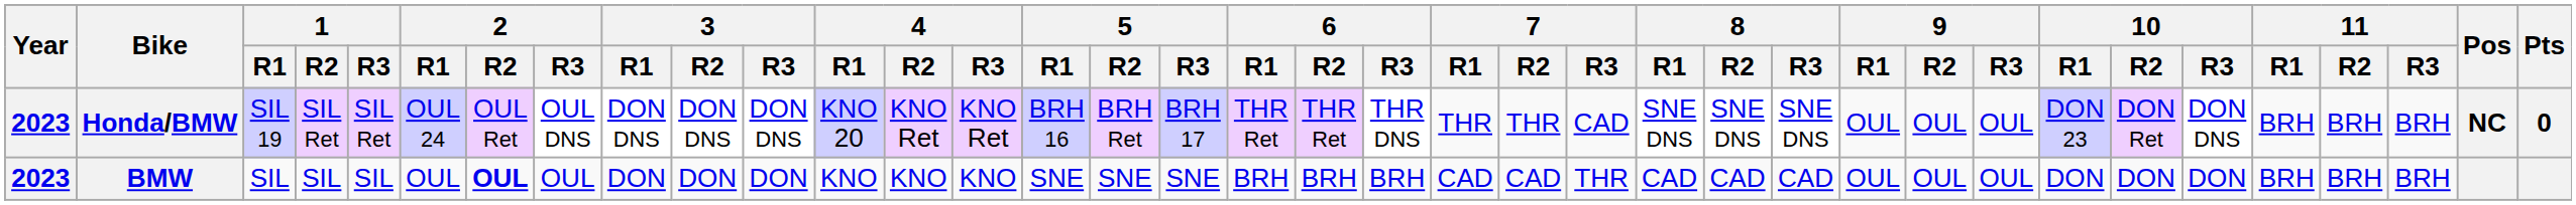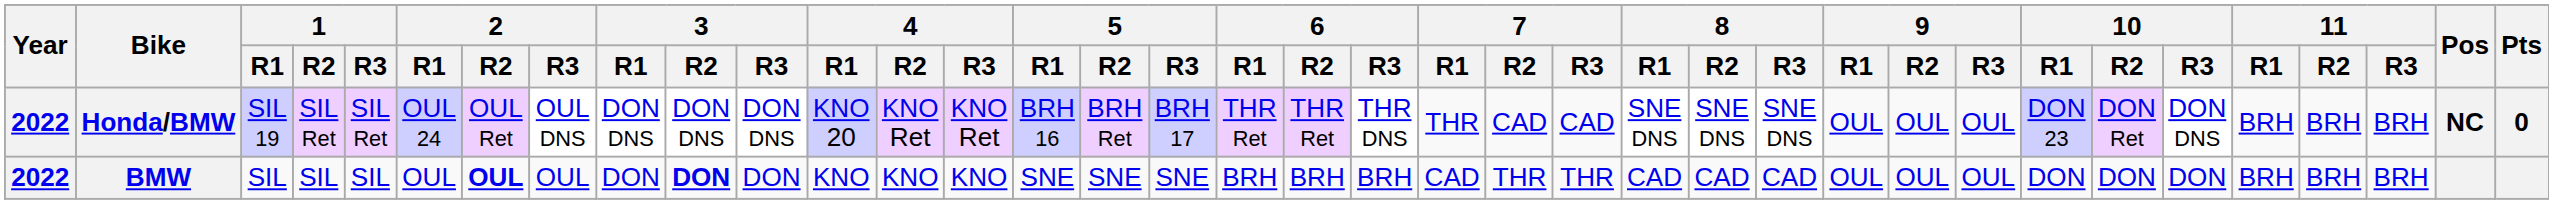 <table class="wikitable" style="text-align:center; font-size:85%">
 <tr>
 <th valign="middle" rowspan=2>Year</th>
 <th valign="middle" rowspan=2>Bike</th>
 <th colspan=3>1</th>
 <th colspan=3>2</th>
 <th colspan=3>3</th>
 <th colspan=3>4</th>
 <th colspan=3>5</th>
 <th colspan=3>6</th>
 <th colspan=3>7</th>
 <th colspan=3>8</th>
 <th colspan=3>9</th>
 <th colspan=3>10</th>
 <th colspan=3>11</th>
 <th rowspan=2>Pos</th>
 <th rowspan=2>Pts</th>
 </tr>
 <tr>
 <th>R1</th>
 <th>R2</th>
 <th>R3</th>
 <th>R1</th>
 <th>R2</th>
 <th>R3</th>
 <th>R1</th>
 <th>R2</th>
 <th>R3</th>
 <th>R1</th>
 <th>R2</th>
 <th>R3</th>
 <th>R1</th>
 <th>R2</th>
 <th>R3</th>
 <th>R1</th>
 <th>R2</th>
 <th>R3</th>
 <th>R1</th>
 <th>R2</th>
 <th>R3</th>
 <th>R1</th>
 <th>R2</th>
 <th>R3</th>
 <th>R1</th>
 <th>R2</th>
 <th>R3</th>
 <th>R1</th>
 <th>R2</th>
 <th>R3</th>
 <th>R1</th>
 <th>R2</th>
 <th>R3</th>
 </tr>
 <tr>
-<th><a href='#'>2023</a></th>
+<th><a href='#'>2022</a></th>
 <th><a href='#'>Honda</a>/<a href='#'>BMW</a></th>
 <td style="background:#CFCFFF;"><a href='#'>SIL</a><br><small>19</small></td>
 <td style="background:#EFCFFF;"><a href='#'>SIL</a><br><small>Ret</small></td>
 <td style="background:#EFCFFF;"><a href='#'>SIL</a><br><small>Ret</small></td>
 <td style="background:#CFCFFF;"><a href='#'>OUL</a><br><small>24</small></td>
 <td style="background:#EFCFFF;"><a href='#'>OUL</a><br><small>Ret</small></td>
 <td style="background:#FFFFFF;"><a href='#'>OUL</a><br><small>DNS</small></td>
 <td style="background:#FFFFFF;"><a href='#'>DON</a><br><small>DNS</small></td>
 <td style="background:#FFFFFF;"><a href='#'>DON</a><br><small>DNS</small></td>
 <td style="background:#FFFFFF;"><a href='#'>DON</a><br><small>DNS</small></td>
 <td style="background:#CFCFFF;"><a href='#'>KNO</a><br>20<small></small></td>
 <td style="background:#EFCFFF;"><a href='#'>KNO</a><br>Ret<small></small></td>
 <td style="background:#EFCFFF;"><a href='#'>KNO</a><br>Ret<small></small></td>
 <td style="background:#CFCFFF;"><a href='#'>BRH</a><br><small>16</small></td>
 <td style="background:#EFCFFF;"><a href='#'>BRH</a><br><small>Ret</small></td>
 <td style="background:#CFCFFF;"><a href='#'>BRH</a><br><small>17</small></td>
 <td style="background:#EFCFFF;"><a href='#'>THR</a><br><small>Ret</small></td>
 <td style="background:#EFCFFF;"><a href='#'>THR</a><br><small>Ret</small></td>
 <td style="background:#FFFFFF;"><a href='#'>THR</a><br><small>DNS</small></td>
 <td style="background:#;"><a href='#'>THR</a><br><small></small></td>
-<td style="background:#;"><a href='#'>THR</a><br><small></small></td>
+<td style="background:#;"><a href='#'>CAD</a><br><small></small></td>
 <td style="background:#;"><a href='#'>CAD</a><br><small></small></td>
 <td style="background:#FFFFFF;"><a href='#'>SNE</a><br><small>DNS</small></td>
 <td style="background:#FFFFFF;"><a href='#'>SNE</a><br><small>DNS</small></td>
 <td style="background:#FFFFFF;"><a href='#'>SNE</a><br><small>DNS</small></td>
 <td style="background:#;"><a href='#'>OUL</a><br><small></small></td>
 <td style="background:#;"><a href='#'>OUL</a><br><small></small></td>
 <td style="background:#;"><a href='#'>OUL</a><br><small></small></td>
 <td style="background:#CFCFFF;"><a href='#'>DON</a><br><small>23</small></td>
 <td style="background:#EFCFFF;"><a href='#'>DON</a><br><small>Ret</small></td>
 <td style="background:#ffffff;"><a href='#'>DON</a><br><small>DNS</small></td>
 <td style="background:#;"><a href='#'>BRH</a><br><small></small></td>
 <td style="background:#;"><a href='#'>BRH</a><br><small></small></td>
 <td style="background:#;"><a href='#'>BRH</a><br><small></small></td>
 <th style="background:#;">NC</th>
 <th style="background:#;">0</th>
 </tr>
 <tr>
-<th><a href='#'>2023</a></th>
+<th><a href='#'>2022</a></th>
 <th><a href='#'>BMW</a></th>
 <td style="background:#;"><a href='#'>SIL</a><br><small></small></td>
 <td style="background:#;"><a href='#'>SIL</a><br><small></small></td>
 <td style="background:#;"><a href='#'>SIL</a><br><small></small></td>
 <td style="background:#;"><a href='#'>OUL</a><br><small></small></td>
 <td style="background:#;"><strong><a href='#'>OUL</a><br><small></small></strong></td>
 <td style="background:#;"><a href='#'>OUL</a><br><small></small></td>
 <td style="background:#;"><a href='#'>DON</a><br><small></small></td>
-<td style="background:#;"><a href='#'>DON</a><br><small></small></td>
+<td style="background:#;"><strong><a href='#'>DON</a><br><small></small></strong></td>
 <td style="background:#;"><a href='#'>DON</a><br><small></small></td>
 <td style="background:#;"><a href='#'>KNO</a><br><small></small></td>
 <td style="background:#;"><a href='#'>KNO</a><br><small></small></td>
 <td style="background:#;"><a href='#'>KNO</a><br><small></small></td>
 <td style="background:#;"><a href='#'>SNE</a><br><small></small></td>
 <td style="background:#;"><a href='#'>SNE</a><br><small></small></td>
 <td style="background:#;"><a href='#'>SNE</a><br><small></small></td>
 <td style="background:#;"><a href='#'>BRH</a><br><small></small></td>
 <td style="background:#;"><a href='#'>BRH</a><br><small></small></td>
 <td style="background:#;"><a href='#'>BRH</a><br><small></small></td>
 <td style="background:#;"><a href='#'>CAD</a><br><small></small></td>
-<td style="background:#;"><a href='#'>CAD</a><br><small></small></td>
+<td style="background:#;"><a href='#'>THR</a><br><small></small></td>
 <td style="background:#;"><a href='#'>THR</a><br><small></small></td>
 <td style="background:#;"><a href='#'>CAD</a><br><small></small></td>
 <td style="background:#;"><a href='#'>CAD</a><br><small></small></td>
 <td style="background:#;"><a href='#'>CAD</a><br><small></small></td>
 <td style="background:#;"><a href='#'>OUL</a><br><small></small></td>
 <td style="background:#;"><a href='#'>OUL</a><br><small></small></td>
 <td style="background:#;"><a href='#'>OUL</a><br><small></small></td>
 <td style="background:#;"><a href='#'>DON</a><br><small></small></td>
 <td style="background:#;"><a href='#'>DON</a><br><small></small></td>
 <td style="background:#;"><a href='#'>DON</a><br><small></small></td>
 <td style="background:#;"><a href='#'>BRH</a><br><small></small></td>
 <td style="background:#;"><a href='#'>BRH</a><br><small></small></td>
 <td style="background:#;"><a href='#'>BRH</a><br><small></small></td>
 <th style="background:#;"></th>
 <th style="background:#;"></th>
 </tr>
 </table>
